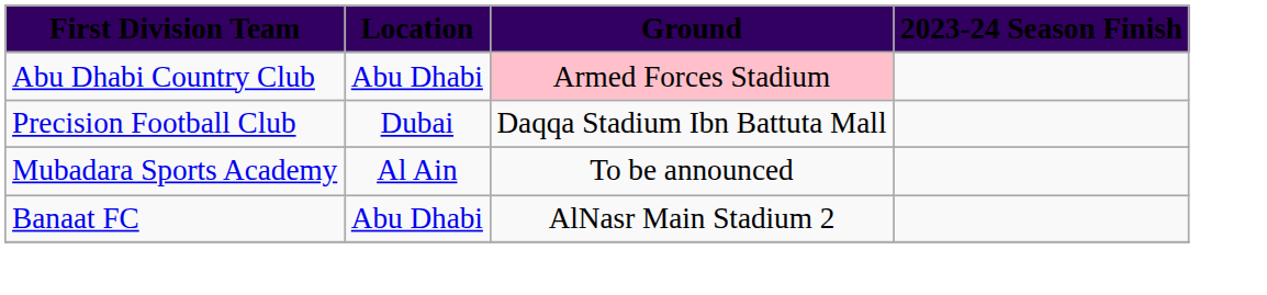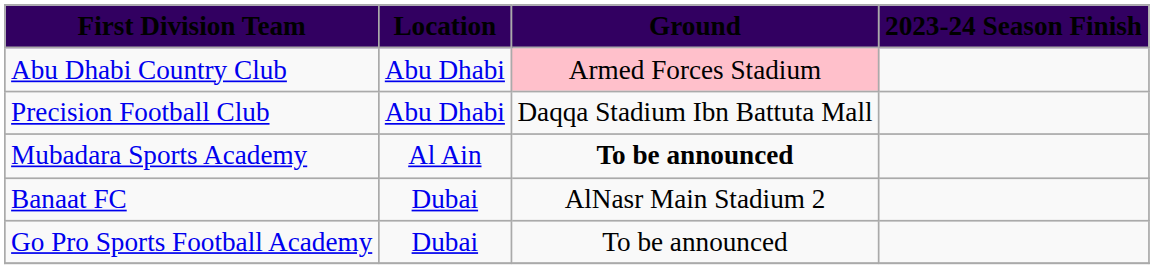 <table class="wikitable sortable">
 <tr>
 <th style="background-color:#320061;"><span>First Division Team</span></th>
 <th style="background-color:#320061;"><span>Location</span></th>
 <th style="background-color:#320061;"><span>Ground</span></th>
 <th style="background-color:#320061;"><span>2023-24</span> <span>Season Finish</span></th>
 </tr>
 <tr>
 <td><a href='#'>Abu Dhabi Country Club</a></td>
 <td style="text-align:center"><a href='#'>Abu Dhabi</a></td>
 <td style="background: pink; text-align:center">Armed Forces Stadium</td>
 <td style="text-align:center"></td>
 </tr>
 <tr>
 <td><a href='#'>Precision Football Club</a></td>
-<td style="text-align:center"><a href='#'>Dubai</a></td>
+<td style="text-align:center"><a href='#'>Abu Dhabi</a></td>
 <td style="text-align:center">Daqqa Stadium Ibn Battuta Mall</td>
 <td style="text-align:center"></td>
 </tr>
 <tr>
 <td><a href='#'>Mubadara Sports Academy</a></td>
 <td style="text-align:center"><a href='#'>Al Ain</a></td>
-<td style="text-align:center">To be announced</td>
+<td style="text-align:center"><strong>To be announced</strong></td>
 <td style="text-align:center"></td>
 </tr>
 <tr>
 <td><a href='#'>Banaat FC</a></td>
-<td style="text-align:center"><a href='#'>Abu Dhabi</a></td>
+<td style="text-align:center"><a href='#'>Dubai</a></td>
 <td style="text-align:center">AlNasr Main Stadium 2</td>
+<td style="text-align:center"></td>
+</tr>
+<tr>
+<td><a href='#'>Go Pro Sports Football Academy</a></td>
+<td style="text-align:center"><a href='#'>Dubai</a></td>
+<td style="text-align:center">To be announced</td>
 <td style="text-align:center"></td>
 </tr>
 <tr>
 </tr>
 </table>
